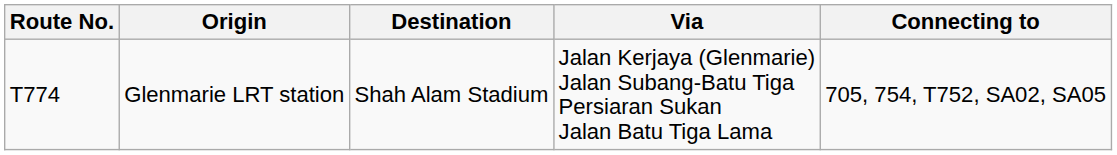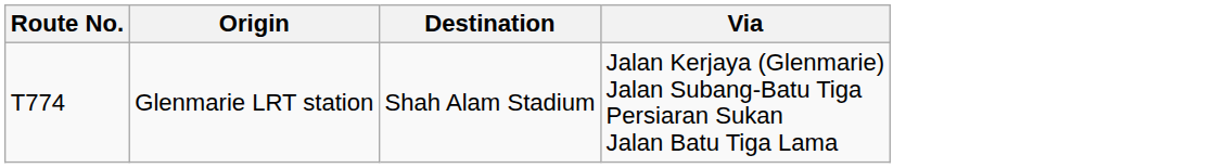 <table class="wikitable">
 <tr>
 <th>Route No.</th>
 <th>Origin</th>
 <th>Destination</th>
 <th>Via</th>
-<th>Connecting to</th>
 </tr>
 <tr>
 <td>T774</td>
 <td> Glenmarie LRT station</td>
 <td>Shah Alam Stadium</td>
 <td>Jalan Kerjaya (Glenmarie) <br> Jalan Subang-Batu Tiga <br> Persiaran Sukan <br> Jalan Batu Tiga Lama</td>
-<td>705, 754, T752, SA02, SA05</td>
 </tr>
 </table>
